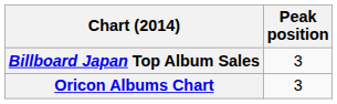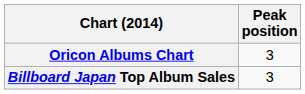 <table class="wikitable plainrowheaders sortable" style="text-align:center;" border="1">
 <tr>
 <th scope="col">Chart (2014)</th>
 <th scope="col">Peak<br>position</th>
 </tr>
 <tr>
+<th scope="row"><a href='#'>Oricon Albums Chart</a></th>
+<td>3</td>
+</tr>
+<tr>
 <th scope="row"><em><a href='#'>Billboard Japan</a></em> Top Album Sales</th>
 <td>3</td>
 </tr>
-<tr>
-<th scope="row"><a href='#'>Oricon Albums Chart</a></th>
-<td>3</td>
-</tr>
 </table>
